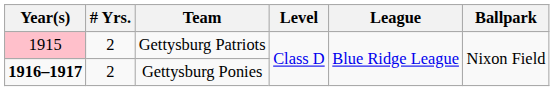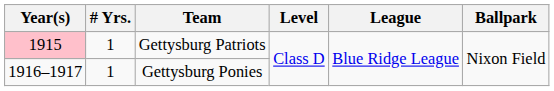 <table class="wikitable" style="text-align:center; font-size: 95%;">
 <tr>
 <th>Year(s)</th>
 <th># Yrs.</th>
 <th>Team</th>
 <th>Level</th>
 <th>League</th>
 <th>Ballpark</th>
 </tr>
 <tr>
 <td style="background: pink;">1915</td>
-<td>2</td>
+<td>1</td>
 <td>Gettysburg Patriots</td>
 <td rowspan=2><a href='#'>Class D</a></td>
 <td rowspan=2><a href='#'>Blue Ridge League</a></td>
 <td rowspan=2>Nixon Field</td>
 </tr>
 <tr>
-<td><strong>1916–1917</strong></td>
-<td>2</td>
+<td>1916–1917</td>
+<td>1</td>
 <td>Gettysburg Ponies</td>
 </tr>
 </table>
